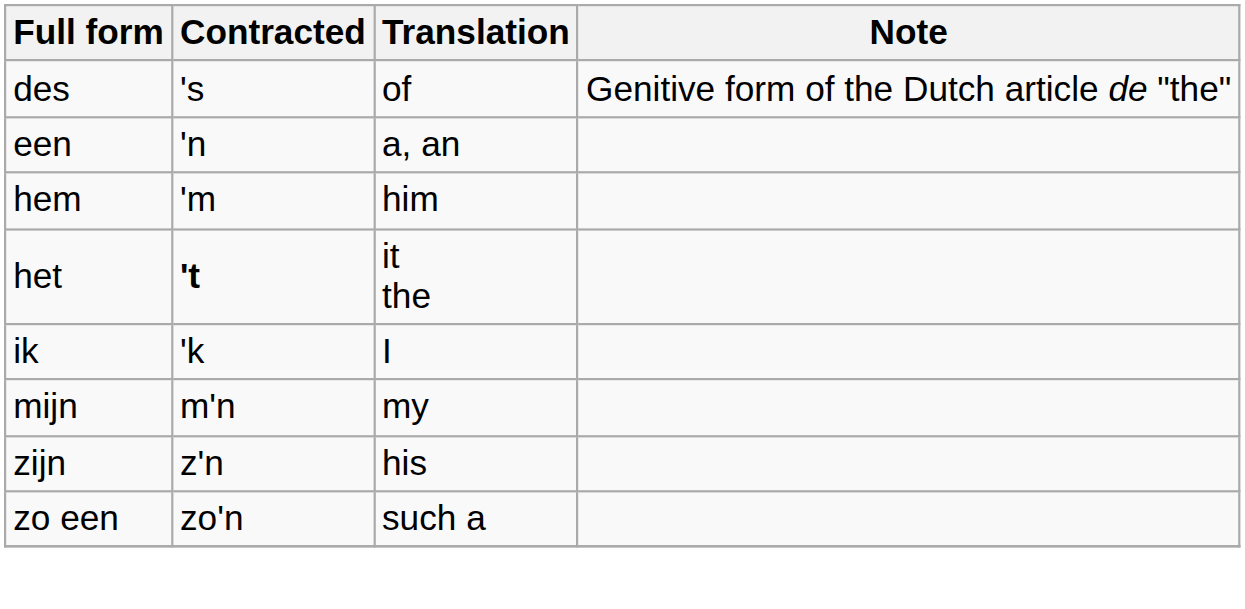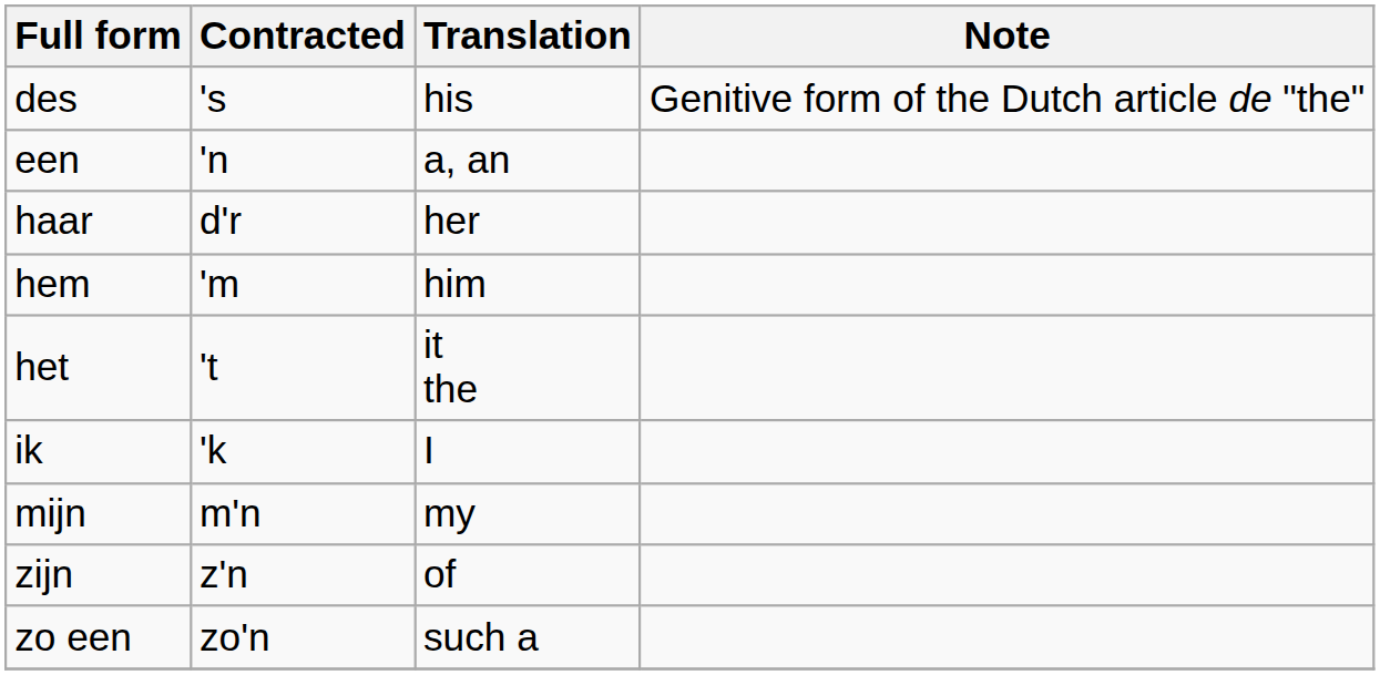 <table class="wikitable">
 <tr>
 <th>Full form</th>
 <th>Contracted</th>
 <th>Translation</th>
 <th>Note</th>
 </tr>
 <tr>
 <td>des</td>
 <td>'s</td>
-<td>of</td>
+<td>his</td>
 <td>Genitive form of the Dutch article <em>de</em> "the"</td>
 </tr>
 <tr>
 <td>een</td>
 <td>'n</td>
 <td>a, an</td>
+<td></td>
+</tr>
+<tr>
+<td>haar</td>
+<td>d'r</td>
+<td>her</td>
 <td></td>
 </tr>
 <tr>
 <td>hem</td>
 <td>'m</td>
 <td>him</td>
 <td></td>
 </tr>
 <tr>
 <td>het</td>
-<td><strong>'t</strong></td>
+<td>'t</td>
 <td>it <br> the</td>
 <td></td>
 </tr>
 <tr>
 <td>ik</td>
 <td>'k</td>
 <td>I</td>
 <td></td>
 </tr>
 <tr>
 <td>mijn</td>
 <td>m'n</td>
 <td>my</td>
 <td></td>
 </tr>
 <tr>
 <td>zijn</td>
 <td>z'n</td>
-<td>his</td>
+<td>of</td>
 <td></td>
 </tr>
 <tr>
 <td>zo een</td>
 <td>zo'n</td>
 <td>such a</td>
 <td></td>
 </tr>
 <tr>
 </tr>
 </table>
